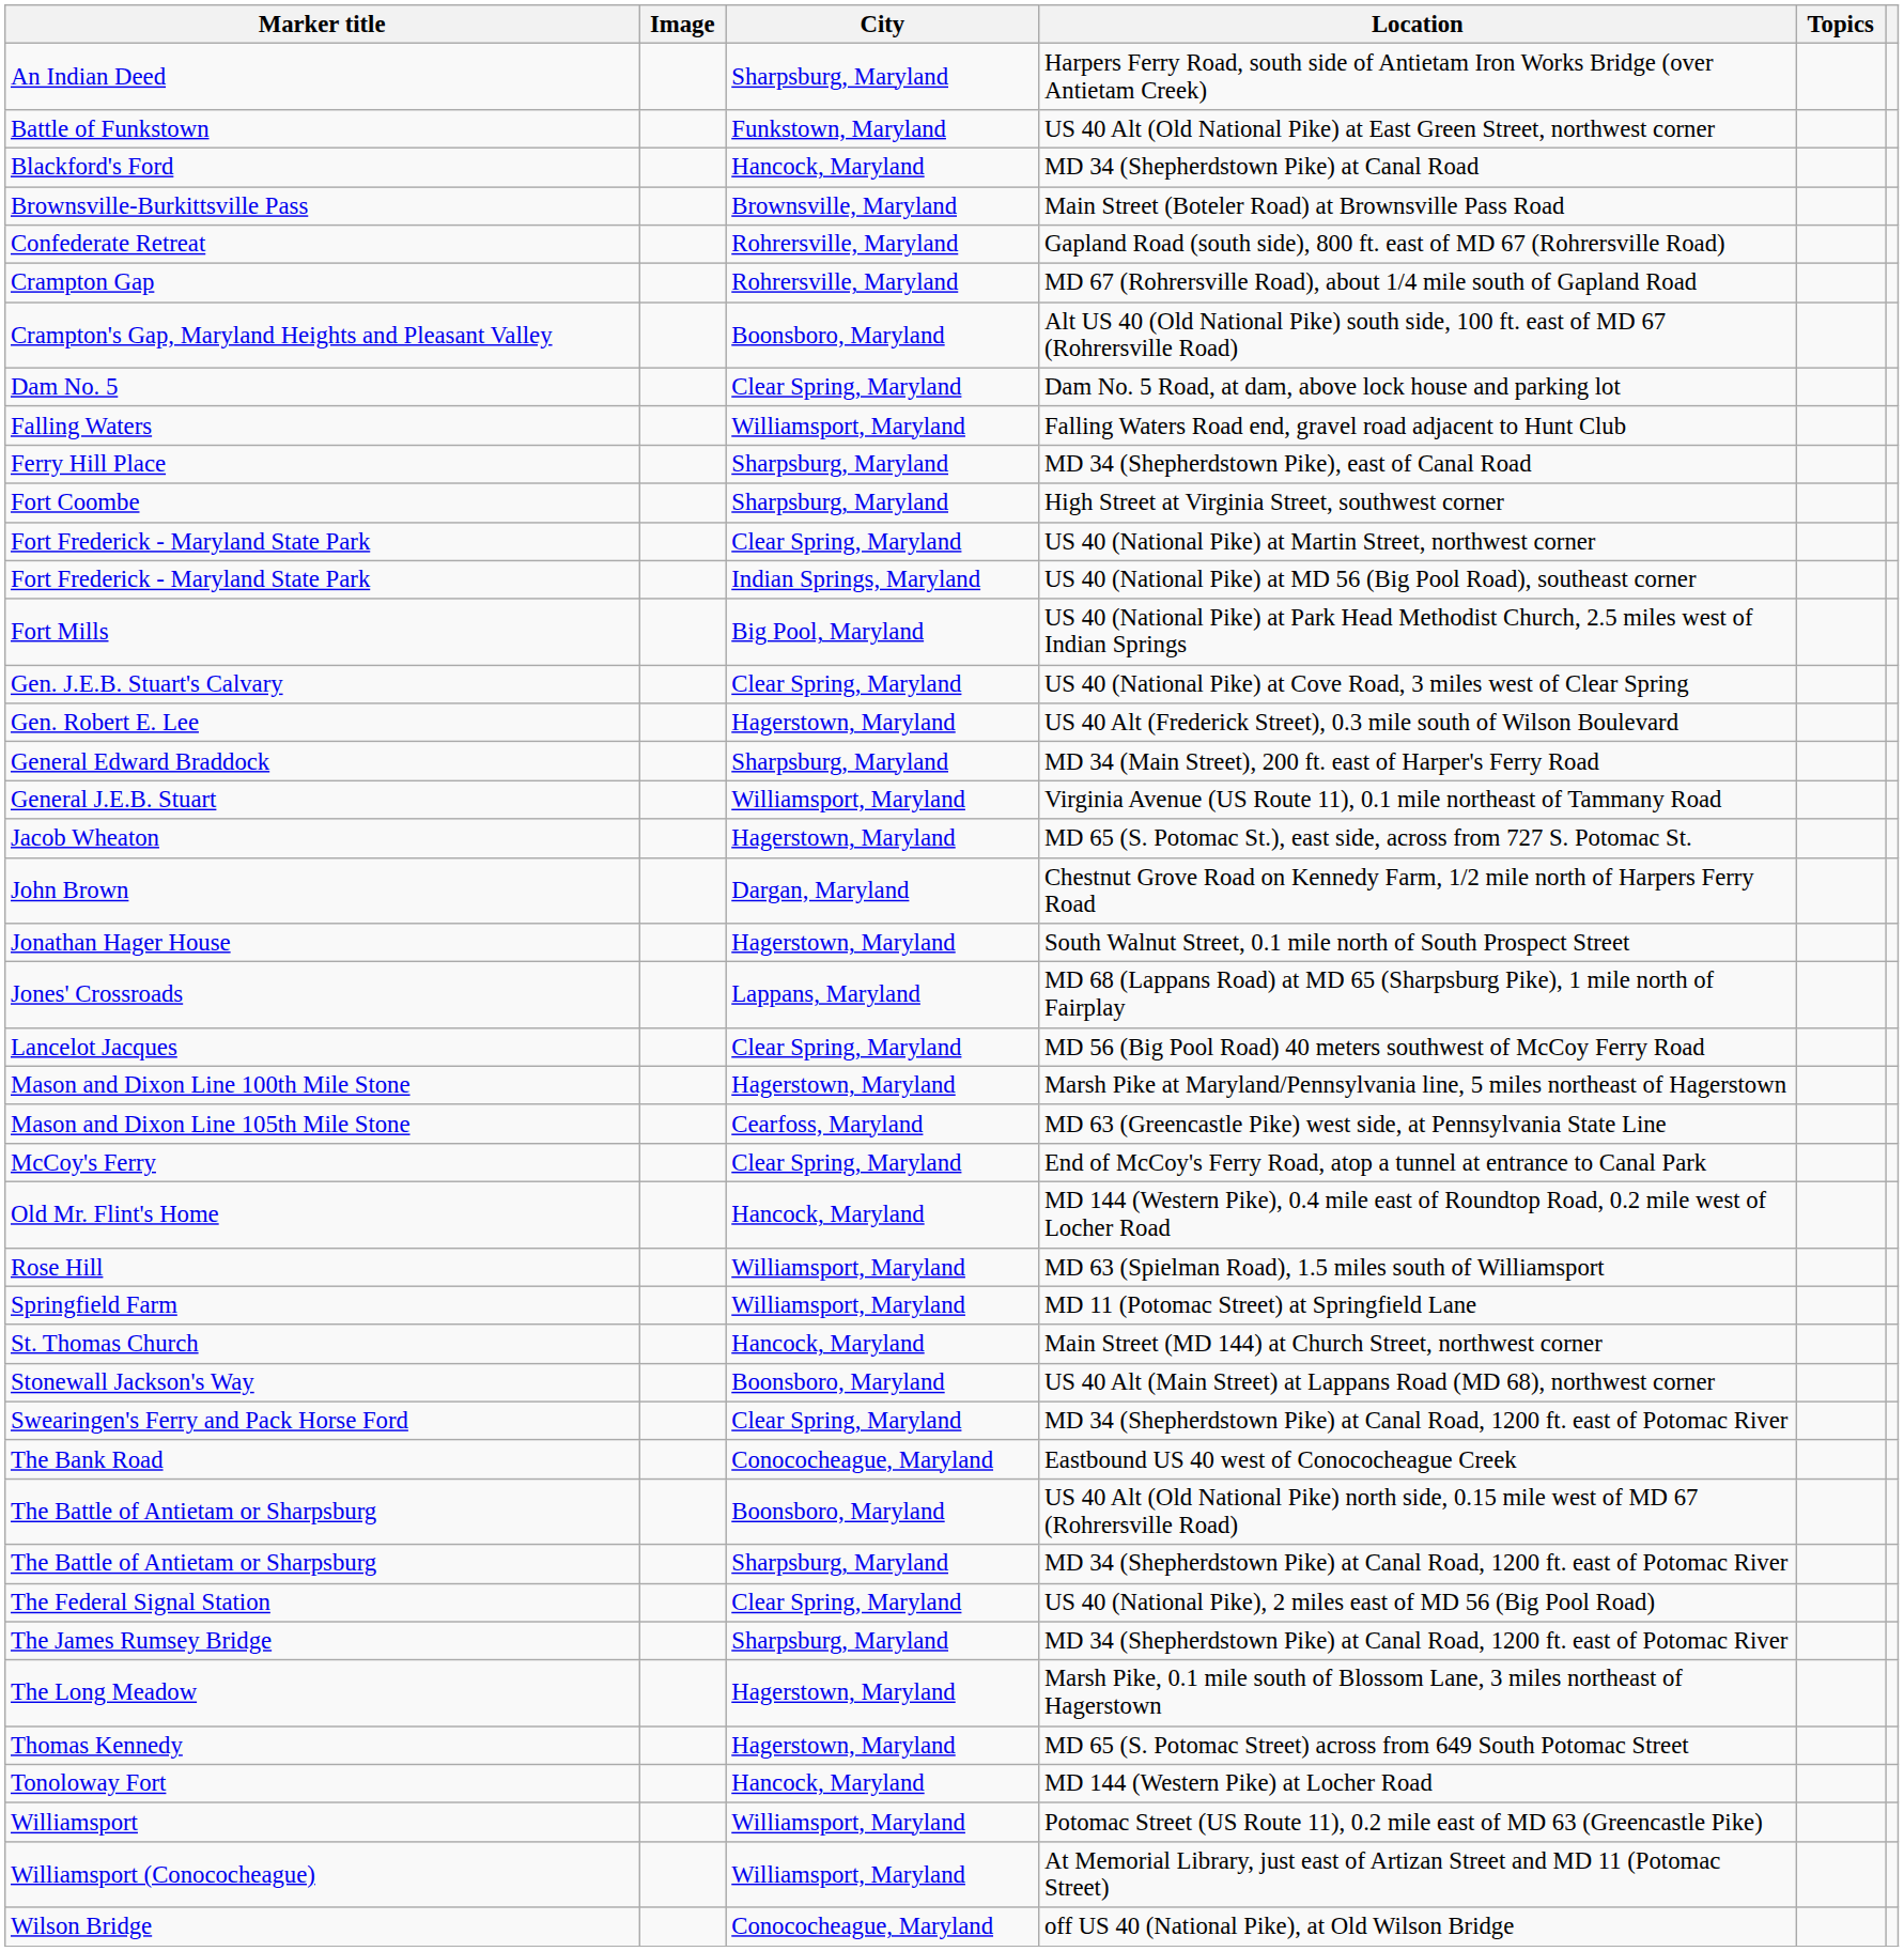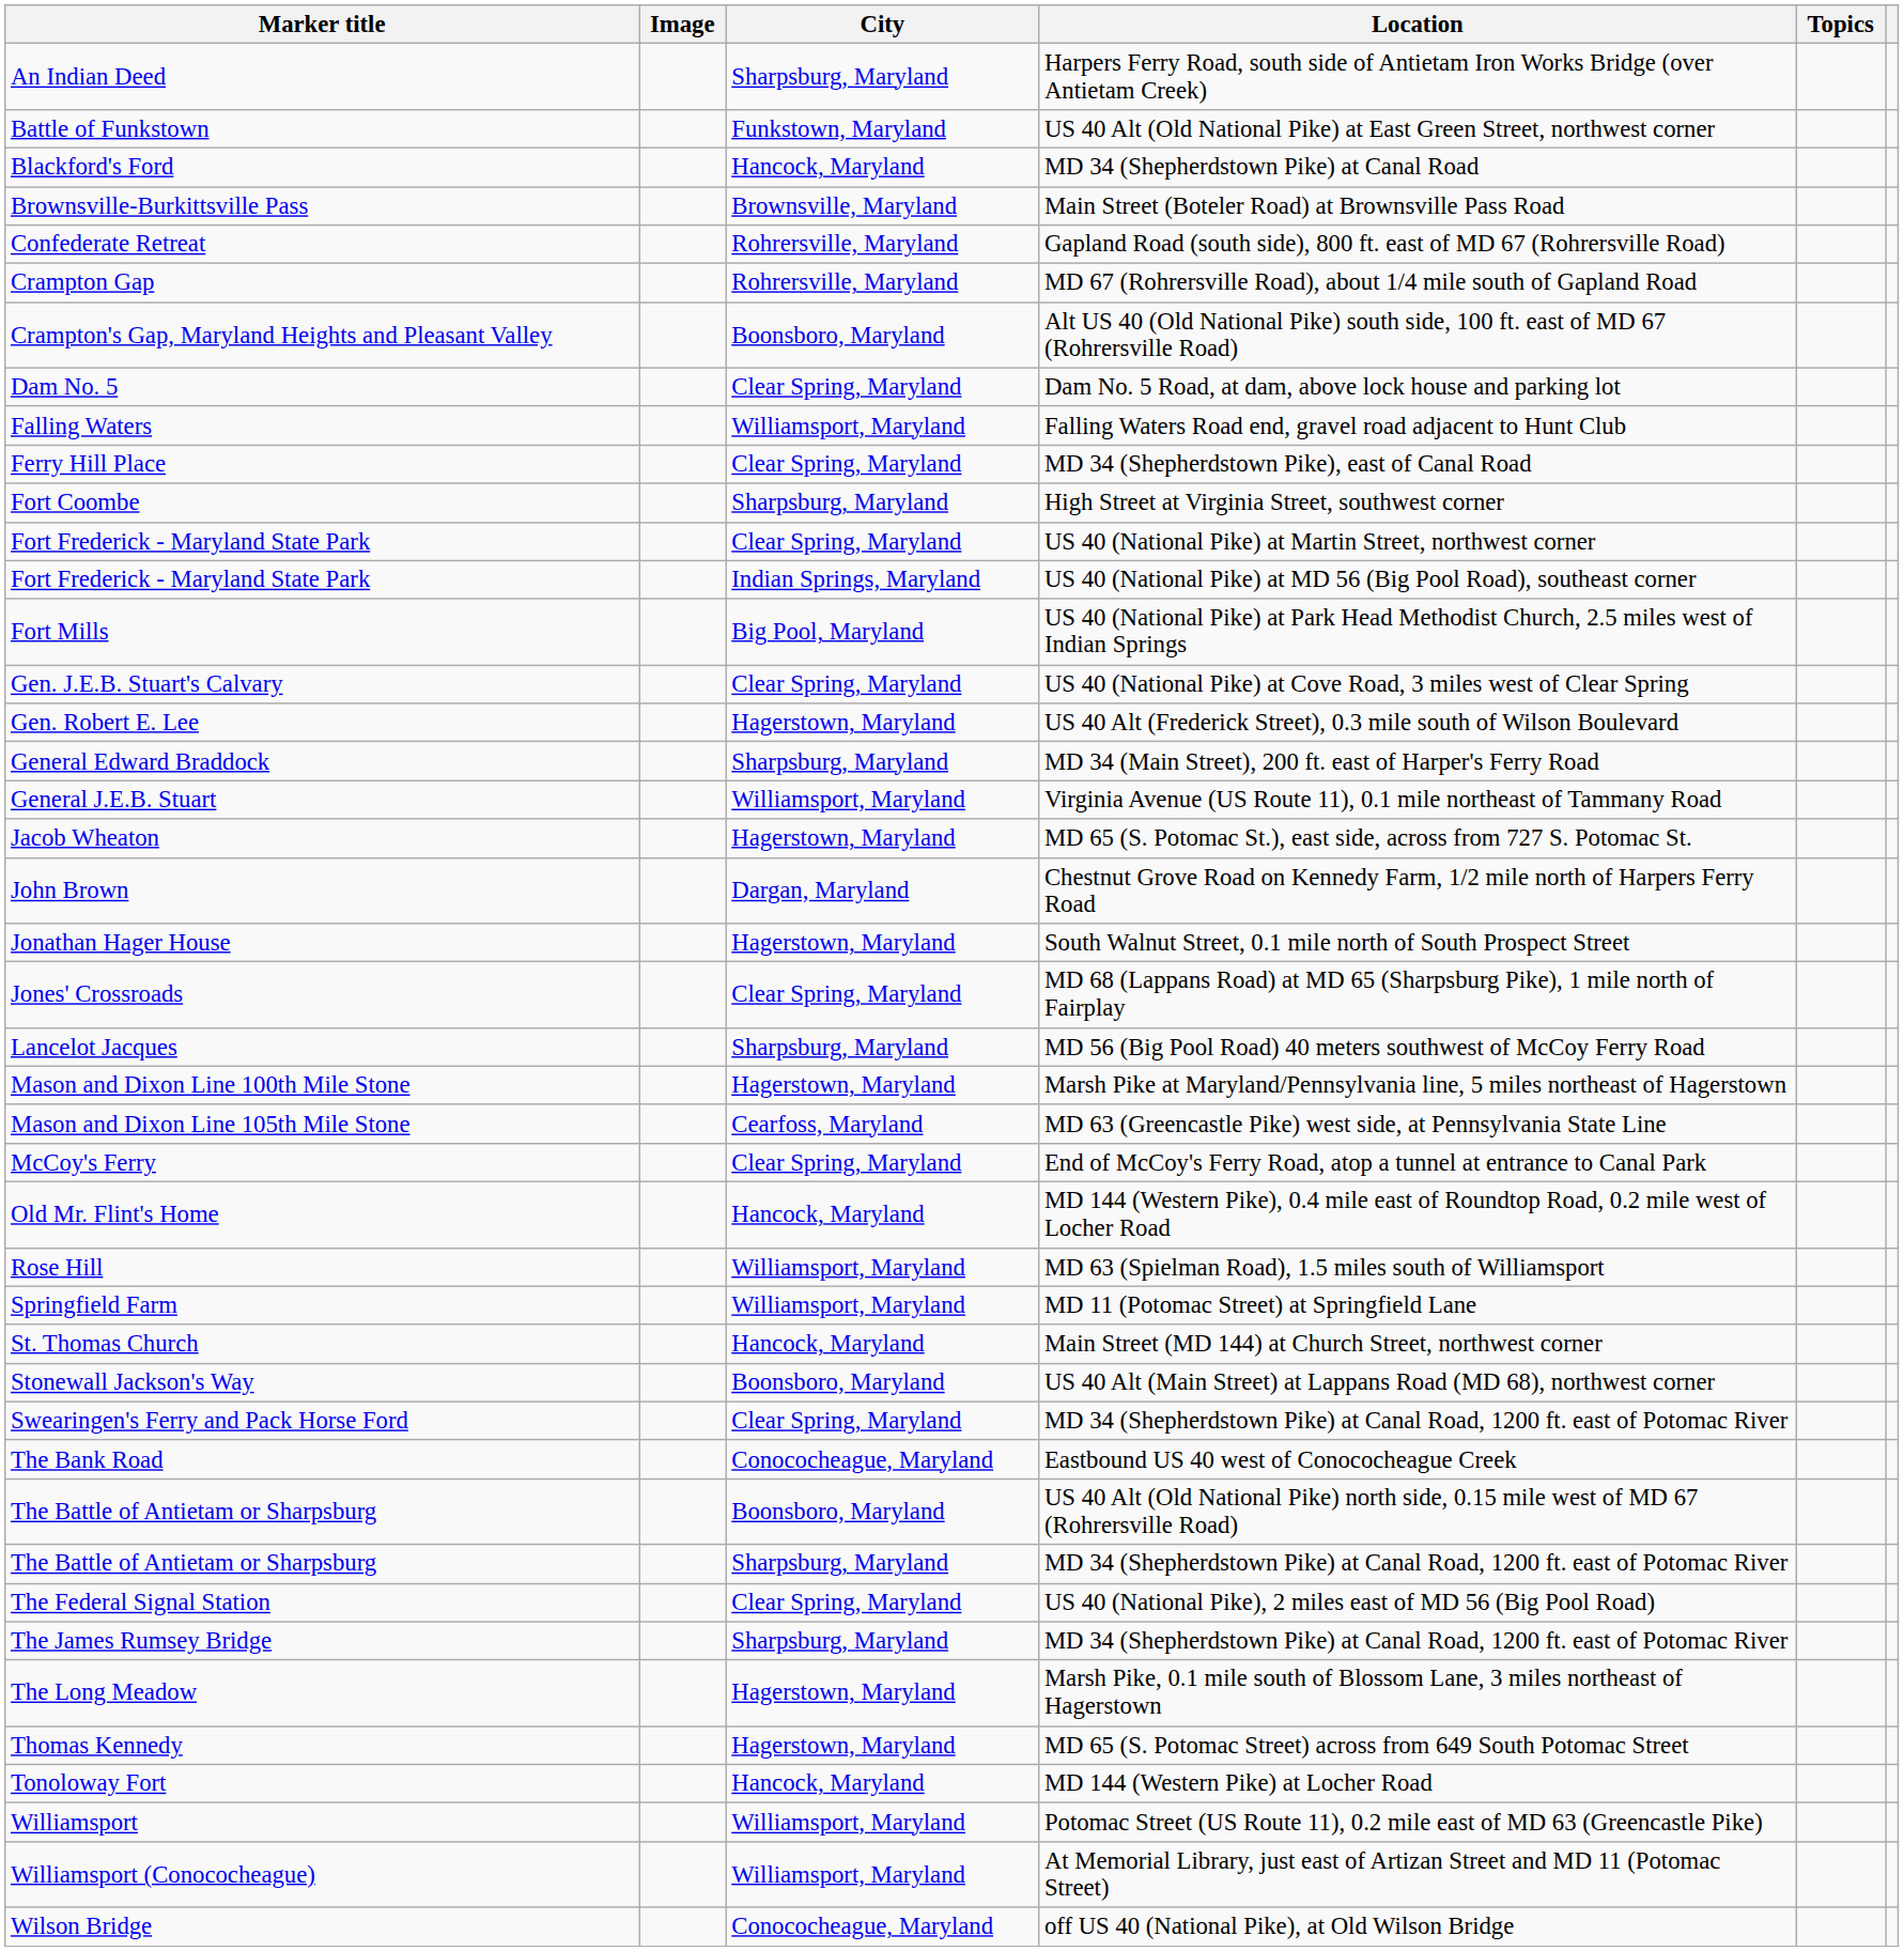 <table class="wikitable sortable">
 <tr>
 <th><strong>Marker title</strong></th>
 <th class="unsortable"><strong>Image</strong></th>
 <th><strong>City</strong></th>
 <th style="width:40%"><strong>Location</strong></th>
 <th><strong>Topics</strong></th>
 <th class="unsortable"></th>
 </tr>
 <tr>
 <td><a href='#'>An Indian Deed</a></td>
 <td></td>
 <td><a href='#'>Sharpsburg, Maryland</a></td>
 <td>Harpers Ferry Road, south side of Antietam Iron Works Bridge (over Antietam Creek)<br><small></small></td>
 <td></td>
 <td></td>
 </tr>
 <tr>
 <td><a href='#'>Battle of Funkstown</a></td>
 <td></td>
 <td><a href='#'>Funkstown, Maryland</a></td>
 <td>US 40 Alt (Old National Pike) at East Green Street, northwest corner<br><small></small></td>
 <td></td>
 <td></td>
 </tr>
 <tr>
 <td><a href='#'>Blackford's Ford</a></td>
 <td></td>
 <td><a href='#'>Hancock, Maryland</a></td>
 <td>MD 34 (Shepherdstown Pike) at Canal Road<br><small></small></td>
 <td></td>
 <td></td>
 </tr>
 <tr>
 <td><a href='#'>Brownsville-Burkittsville Pass</a></td>
 <td></td>
 <td><a href='#'>Brownsville, Maryland</a></td>
 <td>Main Street  (Boteler Road) at Brownsville Pass Road<br><small></small></td>
 <td></td>
 <td></td>
 </tr>
 <tr>
 <td><a href='#'>Confederate Retreat</a></td>
 <td></td>
 <td><a href='#'>Rohrersville, Maryland</a></td>
 <td>Gapland Road (south side), 800 ft. east of MD 67 (Rohrersville Road)<br><small></small></td>
 <td></td>
 <td></td>
 </tr>
 <tr>
 <td><a href='#'>Crampton Gap</a></td>
 <td></td>
 <td><a href='#'>Rohrersville, Maryland</a></td>
 <td>MD 67 (Rohrersville Road), about 1/4 mile south of Gapland Road<br><small></small></td>
 <td></td>
 <td></td>
 </tr>
 <tr>
 <td><a href='#'>Crampton's Gap, Maryland Heights and Pleasant Valley</a></td>
 <td></td>
 <td><a href='#'>Boonsboro, Maryland</a></td>
 <td>Alt US 40 (Old National Pike) south side, 100 ft. east of MD 67 (Rohrersville Road)<br><small></small></td>
 <td></td>
 <td></td>
 </tr>
 <tr>
 <td><a href='#'>Dam No. 5</a></td>
 <td></td>
 <td><a href='#'>Clear Spring, Maryland</a></td>
 <td>Dam No. 5 Road, at dam, above lock house and parking lot<br><small></small></td>
 <td></td>
 <td></td>
 </tr>
 <tr>
 <td><a href='#'>Falling Waters</a></td>
 <td></td>
 <td><a href='#'>Williamsport, Maryland</a></td>
 <td>Falling Waters Road end, gravel road adjacent to Hunt Club<br><small></small></td>
 <td></td>
 <td></td>
 </tr>
 <tr>
 <td><a href='#'>Ferry Hill Place</a></td>
 <td></td>
-<td><a href='#'>Sharpsburg, Maryland</a></td>
+<td><a href='#'>Clear Spring, Maryland</a></td>
 <td>MD 34 (Shepherdstown Pike), east of Canal Road<br><small></small></td>
 <td></td>
 <td></td>
 </tr>
 <tr>
 <td><a href='#'>Fort Coombe</a></td>
 <td></td>
 <td><a href='#'>Sharpsburg, Maryland</a></td>
 <td>High Street at Virginia Street, southwest corner<br><small></small></td>
 <td></td>
 <td></td>
 </tr>
 <tr>
 <td><a href='#'>Fort Frederick - Maryland State Park</a></td>
 <td></td>
 <td><a href='#'>Clear Spring, Maryland</a></td>
 <td>US 40 (National Pike) at Martin Street, northwest corner<br><small></small></td>
 <td></td>
 <td></td>
 </tr>
 <tr>
 <td><a href='#'>Fort Frederick - Maryland State Park</a></td>
 <td></td>
 <td><a href='#'>Indian Springs, Maryland</a></td>
 <td>US 40 (National Pike) at MD 56 (Big Pool Road), southeast corner<br><small></small></td>
 <td></td>
 <td></td>
 </tr>
 <tr>
 <td><a href='#'>Fort Mills</a></td>
 <td></td>
 <td><a href='#'>Big Pool, Maryland</a></td>
 <td>US 40 (National Pike) at Park Head Methodist Church, 2.5 miles west of Indian Springs<br><small></small></td>
 <td></td>
 <td></td>
 </tr>
 <tr>
 <td><a href='#'>Gen. J.E.B. Stuart's Calvary</a></td>
 <td></td>
 <td><a href='#'>Clear Spring, Maryland</a></td>
 <td>US 40 (National Pike) at Cove Road, 3 miles west of Clear Spring<br><small></small></td>
 <td></td>
 <td></td>
 </tr>
 <tr>
 <td><a href='#'>Gen. Robert E. Lee</a></td>
 <td></td>
 <td><a href='#'>Hagerstown, Maryland</a></td>
 <td>US 40 Alt (Frederick Street), 0.3 mile south of Wilson Boulevard<br><small></small></td>
 <td></td>
 <td></td>
 </tr>
 <tr>
 <td><a href='#'>General Edward Braddock</a></td>
 <td></td>
 <td><a href='#'>Sharpsburg, Maryland</a></td>
 <td>MD 34 (Main Street), 200 ft. east of Harper's Ferry Road<br><small></small></td>
 <td></td>
 <td></td>
 </tr>
 <tr>
 <td><a href='#'>General J.E.B. Stuart</a></td>
 <td></td>
 <td><a href='#'>Williamsport, Maryland</a></td>
 <td>Virginia Avenue (US Route 11), 0.1 mile northeast of Tammany Road<br><small></small></td>
 <td></td>
 <td></td>
 </tr>
 <tr>
 <td><a href='#'>Jacob Wheaton</a></td>
 <td></td>
 <td><a href='#'>Hagerstown, Maryland</a></td>
 <td>MD 65 (S. Potomac St.), east side, across from 727 S. Potomac St.<br><small></small></td>
 <td></td>
 <td></td>
 </tr>
 <tr>
 <td><a href='#'>John Brown</a></td>
 <td></td>
 <td><a href='#'>Dargan, Maryland</a></td>
 <td>Chestnut Grove Road on Kennedy Farm, 1/2 mile north of Harpers Ferry Road<br><small></small></td>
 <td></td>
 <td></td>
 </tr>
 <tr>
 <td><a href='#'>Jonathan Hager House</a></td>
 <td></td>
 <td><a href='#'>Hagerstown, Maryland</a></td>
 <td>South Walnut Street, 0.1 mile north of South Prospect Street<br><small></small></td>
 <td></td>
 <td></td>
 </tr>
 <tr>
 <td><a href='#'>Jones' Crossroads</a></td>
 <td></td>
-<td><a href='#'>Lappans, Maryland</a></td>
+<td><a href='#'>Clear Spring, Maryland</a></td>
 <td>MD 68 (Lappans Road) at MD 65 (Sharpsburg Pike), 1 mile north of Fairplay<br><small></small></td>
 <td></td>
 <td></td>
 </tr>
 <tr>
 <td><a href='#'>Lancelot Jacques</a></td>
 <td></td>
-<td><a href='#'>Clear Spring, Maryland</a></td>
+<td><a href='#'>Sharpsburg, Maryland</a></td>
 <td>MD 56 (Big Pool Road) 40 meters southwest of McCoy Ferry Road<br><small></small></td>
 <td></td>
 <td></td>
 </tr>
 <tr>
 <td><a href='#'>Mason and Dixon Line 100th Mile Stone</a></td>
 <td></td>
 <td><a href='#'>Hagerstown, Maryland</a></td>
 <td>Marsh Pike at Maryland/Pennsylvania line, 5 miles northeast of Hagerstown<br><small></small></td>
 <td></td>
 <td></td>
 </tr>
 <tr>
 <td><a href='#'>Mason and Dixon Line 105th Mile Stone</a></td>
 <td></td>
 <td><a href='#'>Cearfoss, Maryland</a></td>
 <td>MD 63 (Greencastle Pike) west side, at Pennsylvania State Line<br><small></small></td>
 <td></td>
 <td></td>
 </tr>
 <tr>
 <td><a href='#'>McCoy's Ferry</a></td>
 <td></td>
 <td><a href='#'>Clear Spring, Maryland</a></td>
 <td>End of McCoy's Ferry Road, atop a tunnel at entrance to Canal Park<br><small></small></td>
 <td></td>
 <td></td>
 </tr>
 <tr>
 <td><a href='#'>Old Mr. Flint's Home</a></td>
 <td></td>
 <td><a href='#'>Hancock, Maryland</a></td>
 <td>MD 144 (Western Pike), 0.4 mile east of Roundtop Road, 0.2 mile west of Locher Road<br><small></small></td>
 <td></td>
 <td></td>
 </tr>
 <tr>
 <td><a href='#'>Rose Hill</a></td>
 <td></td>
 <td><a href='#'>Williamsport, Maryland</a></td>
 <td>MD 63 (Spielman Road), 1.5 miles south of Williamsport<br><small></small></td>
 <td></td>
 <td></td>
 </tr>
 <tr>
 <td><a href='#'>Springfield Farm</a></td>
 <td></td>
 <td><a href='#'>Williamsport, Maryland</a></td>
 <td>MD 11 (Potomac Street) at Springfield Lane<br><small></small></td>
 <td></td>
 <td></td>
 </tr>
 <tr>
 <td><a href='#'>St. Thomas Church</a></td>
 <td></td>
 <td><a href='#'>Hancock, Maryland</a></td>
 <td>Main Street (MD 144) at Church Street, northwest corner<br><small></small></td>
 <td></td>
 <td></td>
 </tr>
 <tr>
 <td><a href='#'>Stonewall Jackson's Way</a></td>
 <td></td>
 <td><a href='#'>Boonsboro, Maryland</a></td>
 <td>US 40 Alt (Main Street) at Lappans Road (MD 68), northwest corner<br><small></small></td>
 <td></td>
 <td></td>
 </tr>
 <tr>
 <td><a href='#'>Swearingen's Ferry and Pack Horse Ford</a></td>
 <td></td>
 <td><a href='#'>Clear Spring, Maryland</a></td>
 <td>MD 34 (Shepherdstown Pike) at Canal Road, 1200 ft. east of Potomac River<br><small></small></td>
 <td></td>
 <td></td>
 </tr>
 <tr>
 <td><a href='#'>The Bank Road</a></td>
 <td></td>
 <td><a href='#'>Conococheague, Maryland</a></td>
 <td>Eastbound US 40 west of Conococheague Creek<br><small></small></td>
 <td></td>
 <td></td>
 </tr>
 <tr>
 <td><a href='#'>The Battle of Antietam or Sharpsburg</a></td>
 <td></td>
 <td><a href='#'>Boonsboro, Maryland</a></td>
 <td>US 40 Alt (Old National Pike) north side, 0.15 mile west of MD 67 (Rohrersville Road)<br><small></small></td>
 <td></td>
 <td></td>
 </tr>
 <tr>
 <td><a href='#'>The Battle of Antietam or Sharpsburg</a></td>
 <td></td>
 <td><a href='#'>Sharpsburg, Maryland</a></td>
 <td>MD 34 (Shepherdstown Pike) at Canal Road, 1200 ft. east of Potomac River<br><small></small></td>
 <td></td>
 <td></td>
 </tr>
 <tr>
 <td><a href='#'>The Federal Signal Station</a></td>
 <td></td>
 <td><a href='#'>Clear Spring, Maryland</a></td>
 <td>US 40 (National Pike), 2 miles east of MD 56 (Big Pool Road)<br><small></small></td>
 <td></td>
 <td></td>
 </tr>
 <tr>
 <td><a href='#'>The James Rumsey Bridge</a></td>
 <td></td>
 <td><a href='#'>Sharpsburg, Maryland</a></td>
 <td>MD 34 (Shepherdstown Pike) at Canal Road, 1200 ft. east of Potomac River<br><small></small></td>
 <td></td>
 <td></td>
 </tr>
 <tr>
 <td><a href='#'>The Long Meadow</a></td>
 <td></td>
 <td><a href='#'>Hagerstown, Maryland</a></td>
 <td>Marsh Pike, 0.1 mile south of Blossom Lane, 3 miles northeast of Hagerstown<br><small></small></td>
 <td></td>
 <td></td>
 </tr>
 <tr>
 <td><a href='#'>Thomas Kennedy</a></td>
 <td></td>
 <td><a href='#'>Hagerstown, Maryland</a></td>
 <td>MD 65 (S. Potomac Street) across from 649 South Potomac Street<br><small></small></td>
 <td></td>
 <td></td>
 </tr>
 <tr>
 <td><a href='#'>Tonoloway Fort</a></td>
 <td></td>
 <td><a href='#'>Hancock, Maryland</a></td>
 <td>MD 144 (Western Pike) at Locher Road<br><small></small></td>
 <td></td>
 <td></td>
 </tr>
 <tr>
 <td><a href='#'>Williamsport</a></td>
 <td></td>
 <td><a href='#'>Williamsport, Maryland</a></td>
 <td>Potomac Street (US Route 11), 0.2 mile east of MD 63 (Greencastle Pike)<br><small></small></td>
 <td></td>
 <td></td>
 </tr>
 <tr>
 <td><a href='#'>Williamsport (Conococheague)</a></td>
 <td></td>
 <td><a href='#'>Williamsport, Maryland</a></td>
 <td>At Memorial Library, just east of Artizan Street and MD 11 (Potomac Street)<br><small></small></td>
 <td></td>
 <td></td>
 </tr>
 <tr>
 <td><a href='#'>Wilson Bridge</a></td>
 <td></td>
 <td><a href='#'>Conococheague, Maryland</a></td>
 <td>off US 40 (National Pike), at Old Wilson Bridge<br><small></small></td>
 <td></td>
 <td></td>
 </tr>
 <tr>
 </tr>
 </table>
